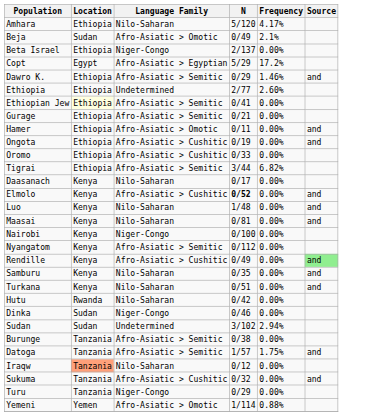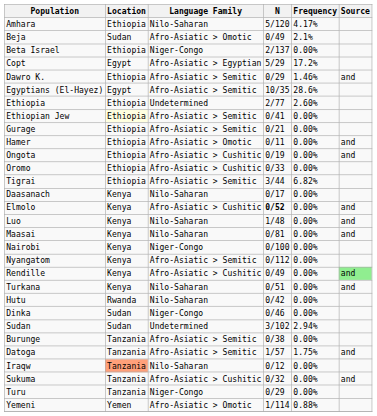 <table class="wikitable sortable collapsible">
 <tr>
 <th scope="col"><strong>Population</strong></th>
 <th scope="col"><strong>Location</strong></th>
 <th scope="col"><strong>Language Family</strong></th>
 <th scope="col"><strong>N</strong></th>
 <th scope="col"><strong>Frequency</strong></th>
 <th scope="col"><strong>Source</strong></th>
 </tr>
 <tr>
 <td>Amhara</td>
 <td>Ethiopia</td>
 <td>Nilo-Saharan</td>
 <td>5/120</td>
 <td>4.17%</td>
 <td></td>
 </tr>
 <tr>
 <td>Beja</td>
 <td>Sudan</td>
 <td>Afro-Asiatic > Omotic</td>
 <td>0/49</td>
 <td>2.1%</td>
 <td></td>
 </tr>
 <tr>
 <td>Beta Israel</td>
 <td>Ethiopia</td>
 <td>Niger-Congo</td>
 <td>2/137</td>
 <td>0.00%</td>
 <td></td>
 </tr>
 <tr>
 <td>Copt</td>
 <td>Egypt</td>
 <td>Afro-Asiatic > Egyptian</td>
 <td>5/29</td>
 <td>17.2%</td>
 <td></td>
 </tr>
 <tr>
 <td>Dawro K.</td>
 <td>Ethiopia</td>
 <td>Afro-Asiatic > Semitic</td>
 <td>0/29</td>
 <td>1.46%</td>
 <td> and </td>
+</tr>
+<tr>
+<td>Egyptians (El-Hayez)</td>
+<td>Egypt</td>
+<td>Afro-Asiatic > Semitic</td>
+<td>10/35</td>
+<td>28.6%</td>
+<td></td>
 </tr>
 <tr>
 <td>Ethiopia</td>
 <td>Ethiopia</td>
 <td>Undetermined</td>
 <td>2/77</td>
 <td>2.60%</td>
 <td></td>
 </tr>
 <tr>
 <td>Ethiopian Jew</td>
 <td style="background: lightyellow;">Ethiopia</td>
 <td>Afro-Asiatic > Semitic</td>
 <td>0/41</td>
 <td>0.00%</td>
 <td></td>
 </tr>
 <tr>
 <td>Gurage</td>
 <td>Ethiopia</td>
 <td>Afro-Asiatic > Semitic</td>
 <td>0/21</td>
 <td>0.00%</td>
 <td></td>
 </tr>
 <tr>
 <td>Hamer</td>
 <td>Ethiopia</td>
 <td>Afro-Asiatic > Omotic</td>
 <td>0/11</td>
 <td>0.00%</td>
 <td> and </td>
 </tr>
 <tr>
 <td>Ongota</td>
 <td>Ethiopia</td>
 <td>Afro-Asiatic > Cushitic</td>
 <td>0/19</td>
 <td>0.00%</td>
 <td> and </td>
 </tr>
 <tr>
 <td>Oromo</td>
 <td>Ethiopia</td>
 <td>Afro-Asiatic > Cushitic</td>
 <td>0/33</td>
 <td>0.00%</td>
 <td></td>
 </tr>
 <tr>
 <td>Tigrai</td>
 <td>Ethiopia</td>
 <td>Afro-Asiatic > Semitic</td>
 <td>3/44</td>
 <td>6.82%</td>
 <td></td>
 </tr>
 <tr>
 <td>Daasanach</td>
 <td>Kenya</td>
 <td>Nilo-Saharan</td>
 <td>0/17</td>
 <td>0.00%</td>
 <td></td>
 </tr>
 <tr>
 <td>Elmolo</td>
 <td>Kenya</td>
 <td>Afro-Asiatic > Cushitic</td>
 <td><strong>0/52</strong></td>
 <td>0.00%</td>
 <td> and </td>
 </tr>
 <tr>
 <td>Luo</td>
 <td>Kenya</td>
 <td>Nilo-Saharan</td>
 <td>1/48</td>
 <td>0.00%</td>
 <td> and </td>
 </tr>
 <tr>
 <td>Maasai</td>
 <td>Kenya</td>
 <td>Nilo-Saharan</td>
 <td>0/81</td>
 <td>0.00%</td>
 <td> and </td>
 </tr>
 <tr>
 <td>Nairobi</td>
 <td>Kenya</td>
 <td>Niger-Congo</td>
 <td>0/100</td>
 <td>0.00%</td>
 <td></td>
 </tr>
 <tr>
 <td>Nyangatom</td>
 <td>Kenya</td>
 <td>Afro-Asiatic > Semitic</td>
 <td>0/112</td>
 <td>0.00%</td>
 <td></td>
 </tr>
 <tr>
 <td>Rendille</td>
 <td>Kenya</td>
 <td>Afro-Asiatic > Cushitic</td>
 <td>0/49</td>
 <td>0.00%</td>
 <td style="background: lightgreen;"> and </td>
 </tr>
 <tr>
-<td>Samburu</td>
-<td>Kenya</td>
-<td>Nilo-Saharan</td>
-<td>0/35</td>
-<td>0.00%</td>
-<td> and </td>
-</tr>
-<tr>
 <td>Turkana</td>
 <td>Kenya</td>
 <td>Nilo-Saharan</td>
 <td>0/51</td>
 <td>0.00%</td>
 <td> and </td>
 </tr>
 <tr>
 <td>Hutu</td>
 <td>Rwanda</td>
 <td>Nilo-Saharan</td>
 <td>0/42</td>
 <td>0.00%</td>
 <td></td>
 </tr>
 <tr>
 <td>Dinka</td>
 <td>Sudan</td>
 <td>Niger-Congo</td>
 <td>0/46</td>
 <td>0.00%</td>
 <td></td>
 </tr>
 <tr>
 <td>Sudan</td>
 <td>Sudan</td>
 <td>Undetermined</td>
 <td>3/102</td>
 <td>2.94%</td>
 <td></td>
 </tr>
 <tr>
 <td>Burunge</td>
 <td>Tanzania</td>
 <td>Afro-Asiatic > Semitic</td>
 <td>0/38</td>
 <td>0.00%</td>
 <td></td>
 </tr>
 <tr>
 <td>Datoga</td>
 <td>Tanzania</td>
 <td>Afro-Asiatic > Semitic</td>
 <td>1/57</td>
 <td>1.75%</td>
 <td> and </td>
 </tr>
 <tr>
 <td>Iraqw</td>
 <td style="background: lightsalmon;">Tanzania</td>
 <td>Nilo-Saharan</td>
 <td>0/12</td>
 <td>0.00%</td>
 <td></td>
 </tr>
 <tr>
 <td>Sukuma</td>
 <td>Tanzania</td>
 <td>Afro-Asiatic > Cushitic</td>
 <td>0/32</td>
 <td>0.00%</td>
 <td> and </td>
 </tr>
 <tr>
 <td>Turu</td>
 <td>Tanzania</td>
 <td>Niger-Congo</td>
 <td>0/29</td>
 <td>0.00%</td>
 <td></td>
 </tr>
 <tr>
 <td>Yemeni</td>
 <td>Yemen</td>
 <td>Afro-Asiatic > Omotic</td>
 <td>1/114</td>
 <td>0.88%</td>
 <td></td>
 </tr>
 <tr>
 </tr>
 </table>
